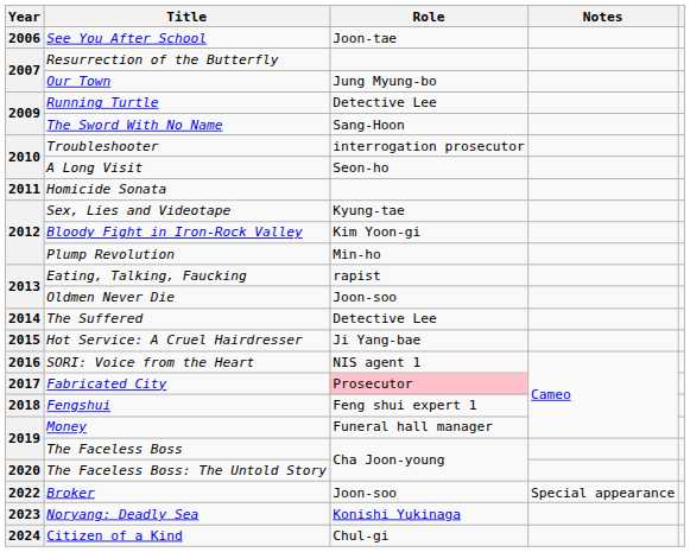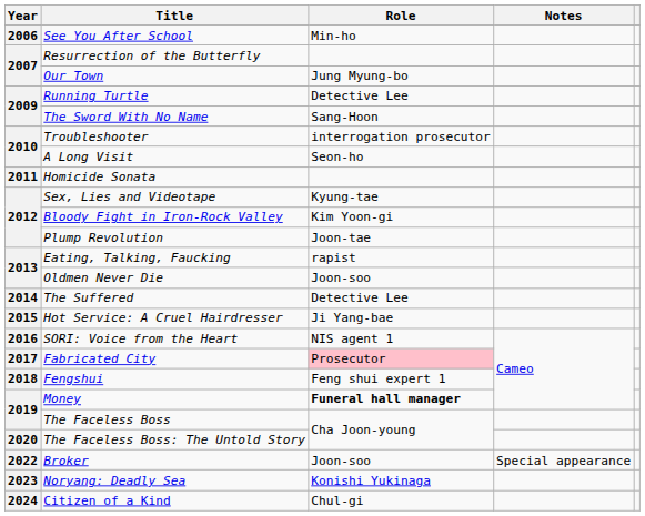 <table class="wikitable plainrowheaders sortable">
 <tr>
 <th scope="col">Year</th>
 <th scope="col">Title</th>
 <th scope="col">Role</th>
 <th scope="col">Notes</th>
 <th scope="col" class="unsortable"></th>
 </tr>
 <tr>
 <th scope="row">2006</th>
 <td><em><a href='#'>See You After School</a></em></td>
-<td>Joon-tae</td>
+<td>Min-ho</td>
 <td></td>
 <td style="text-align:center"></td>
 </tr>
 <tr>
 <th scope="row" rowspan="2">2007</th>
 <td><em>Resurrection of the Butterfly</em></td>
 <td></td>
 <td></td>
 <td style="text-align:center"></td>
 </tr>
 <tr>
 <td><em><a href='#'>Our Town</a></em></td>
 <td>Jung Myung-bo</td>
 <td></td>
 <td style="text-align:center"></td>
 </tr>
 <tr>
 <th scope="row" rowspan="2">2009</th>
 <td><em><a href='#'>Running Turtle</a></em></td>
 <td>Detective Lee</td>
 <td></td>
 <td style="text-align:center"></td>
 </tr>
 <tr>
 <td><a href='#'><em>The Sword With No Name</em></a></td>
 <td>Sang-Hoon</td>
 <td></td>
 <td style="text-align:center"></td>
 </tr>
 <tr>
 <th scope="row" rowspan="2">2010</th>
 <td><em>Troubleshooter</em></td>
 <td>interrogation prosecutor</td>
 <td></td>
 <td style="text-align:center"></td>
 </tr>
 <tr>
 <td><em>A Long Visit</em></td>
 <td>Seon-ho</td>
 <td></td>
 <td style="text-align:center"></td>
 </tr>
 <tr>
 <th scope="row">2011</th>
 <td><em>Homicide Sonata</em></td>
 <td></td>
 <td></td>
 <td style="text-align:center"></td>
 </tr>
 <tr>
 <th scope="row" rowspan="3">2012</th>
 <td><em>Sex, Lies and Videotape</em></td>
 <td>Kyung-tae</td>
 <td></td>
 <td style="text-align:center"></td>
 </tr>
 <tr>
 <td><em><a href='#'>Bloody Fight in Iron-Rock Valley</a></em></td>
 <td>Kim Yoon-gi</td>
 <td></td>
 <td style="text-align:center"></td>
 </tr>
 <tr>
 <td><em>Plump Revolution</em></td>
-<td>Min-ho</td>
+<td>Joon-tae</td>
 <td></td>
 <td style="text-align:center"></td>
 </tr>
 <tr>
 <th scope="row" rowspan="2">2013</th>
 <td><em>Eating, Talking, Faucking</em></td>
 <td>rapist</td>
 <td></td>
 <td style="text-align:center"></td>
 </tr>
 <tr>
 <td><em>Oldmen Never Die</em></td>
 <td>Joon-soo</td>
 <td></td>
 <td style="text-align:center"></td>
 </tr>
 <tr>
 <th scope="row">2014</th>
 <td><em>The Suffered</em></td>
 <td>Detective Lee</td>
 <td></td>
 <td style="text-align:center"></td>
 </tr>
 <tr>
 <th scope="row">2015</th>
 <td><em>Hot Service: A Cruel Hairdresser</em></td>
 <td>Ji Yang-bae</td>
 <td></td>
 <td style="text-align:center"></td>
 </tr>
 <tr>
 <th scope="row">2016</th>
 <td><em>SORI: Voice from the Heart</em></td>
 <td>NIS agent 1</td>
 <td rowspan="4"><a href='#'>Cameo</a></td>
 <td style="text-align:center"></td>
 </tr>
 <tr>
 <th scope="row">2017</th>
 <td><em><a href='#'>Fabricated City</a></em></td>
 <td style="background: pink;">Prosecutor</td>
 <td style="text-align:center"></td>
 </tr>
 <tr>
 <th scope="row">2018</th>
 <td><em><a href='#'>Fengshui</a></em></td>
 <td>Feng shui expert 1</td>
 <td style="text-align:center"></td>
 </tr>
 <tr>
 <th scope="row" rowspan="2">2019</th>
 <td><a href='#'><em>Money</em></a></td>
-<td>Funeral hall manager</td>
+<td><strong>Funeral hall manager</strong></td>
 <td style="text-align:center"></td>
 </tr>
 <tr>
 <td><em>The Faceless Boss</em></td>
 <td rowspan="2">Cha Joon-young</td>
 <td></td>
 <td style="text-align:center"></td>
 </tr>
 <tr>
 <th scope="row">2020</th>
 <td><em>The Faceless Boss: The Untold Story</em></td>
 <td></td>
 <td style="text-align:center"></td>
 </tr>
 <tr>
 <th scope="row">2022</th>
 <td><em><a href='#'>Broker</a></em></td>
 <td>Joon-soo</td>
 <td>Special appearance</td>
 <td style="text-align:center"></td>
 </tr>
 <tr>
 <th scope="row">2023</th>
 <td><em><a href='#'>Noryang: Deadly Sea</a></td>
 <td><a href='#'>Konishi Yukinaga</a></td>
 <td></td>
 <td style="text-align:center"></td>
 </tr>
 <tr>
 <th scope="row">2024</th>
 <td></em><a href='#'>Citizen of a Kind</a><em></td>
 <td>Chul-gi</td>
 <td></td>
 <td style="text-align:center"></td>
 </tr>
 </table>
